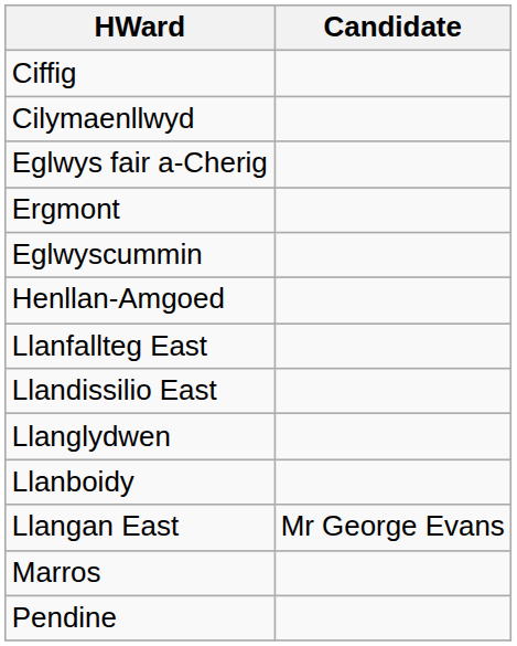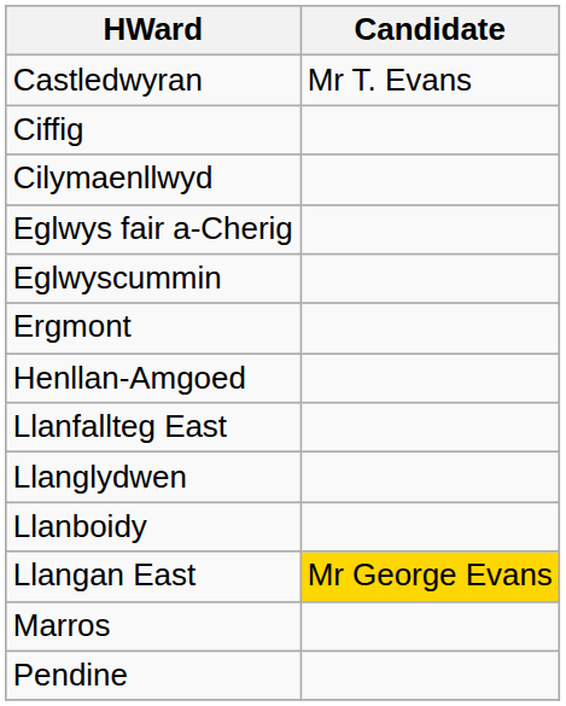 <table class="wikitable">
 <tr>
 <th>HWard</th>
 <th>Candidate</th>
+</tr>
+<tr>
+<td>Castledwyran</td>
+<td>Mr T. Evans</td>
 </tr>
 <tr>
 <td>Ciffig</td>
 <td></td>
 </tr>
 <tr>
 <td>Cilymaenllwyd</td>
 <td></td>
 </tr>
 <tr>
 <td>Eglwys fair a-Cherig</td>
 <td></td>
 </tr>
 <tr>
-<td>Ergmont</td>
+<td>Eglwyscummin</td>
 <td></td>
 </tr>
 <tr>
-<td>Eglwyscummin</td>
+<td>Ergmont</td>
 <td></td>
 </tr>
 <tr>
 <td>Henllan-Amgoed</td>
 <td></td>
 </tr>
 <tr>
 <td>Llanfallteg East</td>
-<td></td>
-</tr>
-<tr>
-<td>Llandissilio East</td>
 <td></td>
 </tr>
 <tr>
 <td>Llanglydwen</td>
 <td></td>
 </tr>
 <tr>
 <td>Llanboidy</td>
 <td></td>
 </tr>
 <tr>
 <td>Llangan East</td>
-<td>Mr George Evans</td>
+<td style="background: gold;">Mr George Evans</td>
 </tr>
 <tr>
 <td>Marros</td>
 <td></td>
 </tr>
 <tr>
 <td>Pendine</td>
 <td></td>
 </tr>
 </table>
